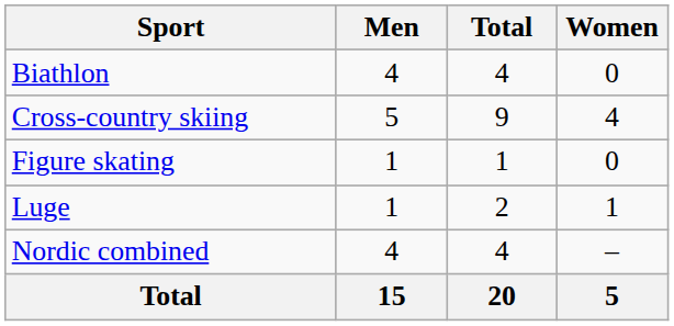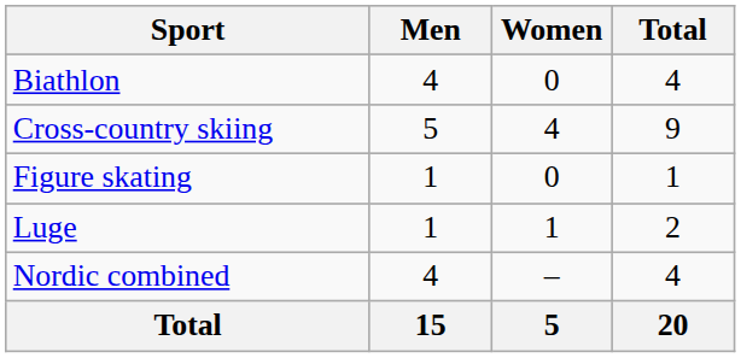 <table class="wikitable sortable" style="text-align:center;">
 <tr>
 <th width=180>Sport</th>
 <th width=55>Men</th>
+<th width=55>Women</th>
 <th width=55>Total</th>
-<th width=55>Women</th>
 </tr>
 <tr>
 <td align=left><a href='#'>Biathlon</a></td>
 <td>4</td>
+<td>0</td>
 <td>4</td>
-<td>0</td>
 </tr>
 <tr>
 <td align=left><a href='#'>Cross-country skiing</a></td>
 <td>5</td>
+<td>4</td>
 <td>9</td>
-<td>4</td>
 </tr>
 <tr>
 <td align=left><a href='#'>Figure skating</a></td>
 <td>1</td>
+<td>0</td>
 <td>1</td>
-<td>0</td>
 </tr>
 <tr>
 <td align=left><a href='#'>Luge</a></td>
 <td>1</td>
+<td>1</td>
 <td>2</td>
-<td>1</td>
 </tr>
 <tr>
 <td align=left><a href='#'>Nordic combined</a></td>
 <td>4</td>
+<td>–</td>
 <td>4</td>
-<td>–</td>
 </tr>
 <tr>
 <th>Total</th>
 <th>15</th>
+<th>5</th>
 <th>20</th>
-<th>5</th>
 </tr>
 </table>
